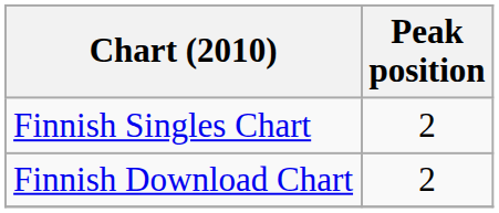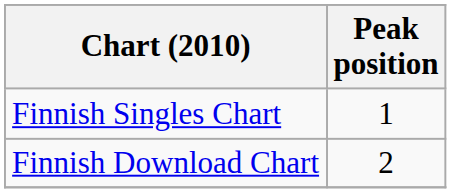 <table class="wikitable sortable">
 <tr>
 <th>Chart (2010)</th>
 <th>Peak <br> position</th>
 </tr>
 <tr>
 <td><a href='#'>Finnish Singles Chart</a></td>
-<td align="center">2</td>
+<td align="center">1</td>
 </tr>
 <tr>
 <td><a href='#'>Finnish Download Chart</a></td>
 <td align="center">2</td>
 </tr>
 <tr>
 </tr>
 </table>
